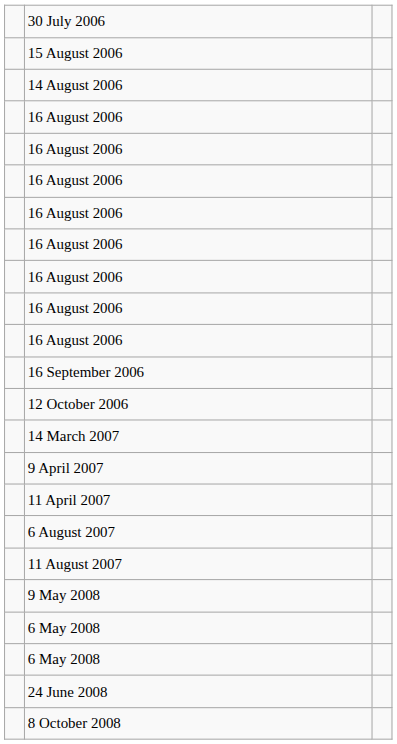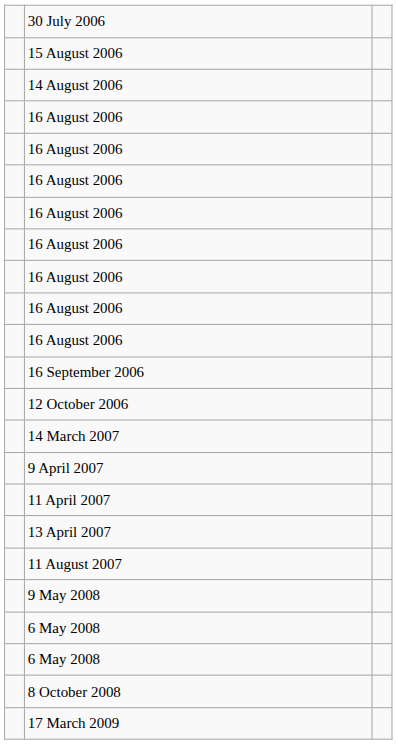 <table class="wikitable" style="font-size: 89%; float: left; width: 26em; margin-right: 1em; height: 700px">
 <tr>
 <td></td>
 <td>30 July 2006</td>
 <td></td>
 </tr>
 <tr>
 <td></td>
 <td>15 August 2006</td>
 <td></td>
 </tr>
 <tr>
 <td></td>
 <td>14 August 2006</td>
 <td></td>
 </tr>
 <tr>
 <td></td>
 <td>16 August 2006</td>
 <td></td>
 </tr>
 <tr>
 <td></td>
 <td>16 August 2006</td>
 <td></td>
 </tr>
 <tr>
 <td></td>
 <td>16 August 2006</td>
 <td></td>
 </tr>
 <tr>
 <td></td>
 <td>16 August 2006</td>
 <td></td>
 </tr>
 <tr>
 <td></td>
 <td>16 August 2006</td>
 <td></td>
 </tr>
 <tr>
 <td></td>
 <td>16 August 2006</td>
 <td></td>
 </tr>
 <tr>
 <td></td>
 <td>16 August 2006</td>
 <td></td>
 </tr>
 <tr>
 <td></td>
 <td>16 August 2006</td>
 <td></td>
 </tr>
 <tr>
 <td></td>
 <td>16 September 2006</td>
 <td></td>
 </tr>
 <tr>
 <td></td>
 <td>12 October 2006</td>
 <td></td>
 </tr>
 <tr>
 <td></td>
 <td>14 March 2007</td>
 <td></td>
 </tr>
 <tr>
 <td></td>
 <td>9 April 2007</td>
 <td></td>
 </tr>
 <tr>
 <td></td>
 <td>11 April 2007</td>
 <td></td>
 </tr>
 <tr>
 <td></td>
-<td>6 August 2007</td>
+<td>13 April 2007</td>
 <td></td>
 </tr>
 <tr>
 <td></td>
 <td>11 August 2007</td>
 <td></td>
 </tr>
 <tr>
 <td></td>
 <td>9 May 2008</td>
 <td></td>
 </tr>
 <tr>
 <td></td>
 <td>6 May 2008</td>
 <td></td>
 </tr>
 <tr>
 <td></td>
 <td>6 May 2008</td>
 <td></td>
 </tr>
 <tr>
 <td></td>
-<td>24 June 2008</td>
+<td>8 October 2008</td>
 <td></td>
 </tr>
 <tr>
 <td></td>
-<td>8 October 2008</td>
+<td>17 March 2009</td>
 <td></td>
 </tr>
 </table>
